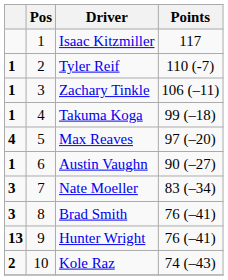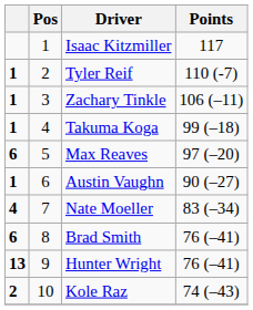 <table class="wikitable" style="font-size: 95%;">
 <tr>
 <th></th>
 <th>Pos</th>
 <th>Driver</th>
 <th>Points</th>
 </tr>
 <tr>
 <td align="left"></td>
 <td style="text-align:center;">1</td>
 <td><a href='#'>Isaac Kitzmiller</a></td>
 <td style="text-align:center;">117</td>
 </tr>
 <tr>
 <td align="left"> <strong>1</strong></td>
 <td style="text-align:center;">2</td>
 <td><a href='#'>Tyler Reif</a></td>
 <td style="text-align:center;">110 (-7)</td>
 </tr>
 <tr>
 <td align="left"> <strong>1</strong></td>
 <td style="text-align:center;">3</td>
 <td><a href='#'>Zachary Tinkle</a></td>
 <td style="text-align:center;">106 (–11)</td>
 </tr>
 <tr>
 <td align="left"> <strong>1</strong></td>
 <td style="text-align:center;">4</td>
 <td><a href='#'>Takuma Koga</a></td>
 <td style="text-align:center;">99 (–18)</td>
 </tr>
 <tr>
-<td align="left"> <strong>4</strong></td>
+<td align="left"> <strong>6</strong></td>
 <td style="text-align:center;">5</td>
 <td><a href='#'>Max Reaves</a></td>
 <td style="text-align:center;">97 (–20)</td>
 </tr>
 <tr>
 <td align="left"> <strong>1</strong></td>
 <td style="text-align:center;">6</td>
 <td><a href='#'>Austin Vaughn</a></td>
 <td style="text-align:center;">90 (–27)</td>
 </tr>
 <tr>
-<td align="left"> <strong>3</strong></td>
+<td align="left"> <strong>4</strong></td>
 <td style="text-align:center;">7</td>
 <td><a href='#'>Nate Moeller</a></td>
 <td style="text-align:center;">83 (–34)</td>
 </tr>
 <tr>
-<td align="left"> <strong>3</strong></td>
+<td align="left"> <strong>6</strong></td>
 <td style="text-align:center;">8</td>
 <td><a href='#'>Brad Smith</a></td>
 <td style="text-align:center;">76 (–41)</td>
 </tr>
 <tr>
 <td align="left"> <strong>13</strong></td>
 <td style="text-align:center;">9</td>
 <td><a href='#'>Hunter Wright</a></td>
 <td style="text-align:center;">76 (–41)</td>
 </tr>
 <tr>
 <td align="left"> <strong>2</strong></td>
 <td style="text-align:center;">10</td>
 <td><a href='#'>Kole Raz</a></td>
 <td style="text-align:center;">74 (–43)</td>
 </tr>
 <tr class="sortbottom">
 </tr>
 </table>
